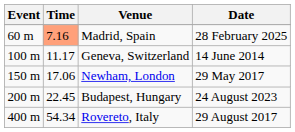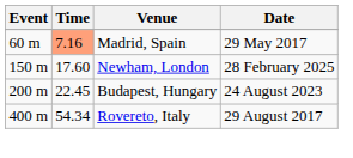 <table class="wikitable">
 <tr>
 <th>Event</th>
 <th>Time</th>
 <th>Venue</th>
 <th>Date</th>
 </tr>
 <tr>
 </tr>
 <tr>
 <td>60 m</td>
 <td style="background: lightsalmon;">7.16</td>
 <td>Madrid, Spain</td>
-<td>28 February 2025</td>
-</tr>
-<tr>
-<td>100 m</td>
-<td>11.17</td>
-<td>Geneva, Switzerland</td>
-<td>14 June 2014</td>
+<td>29 May 2017</td>
 </tr>
 <tr>
 <td>150 m</td>
-<td>17.06</td>
+<td>17.60</td>
 <td><a href='#'>Newham, London</a></td>
-<td>29 May 2017</td>
+<td>28 February 2025</td>
 </tr>
 <tr>
 <td>200 m</td>
 <td>22.45</td>
 <td>Budapest, Hungary</td>
 <td>24 August 2023</td>
 </tr>
 <tr>
 <td>400 m</td>
 <td>54.34</td>
 <td><a href='#'>Rovereto</a>, Italy</td>
 <td>29 August 2017</td>
 </tr>
 </table>
